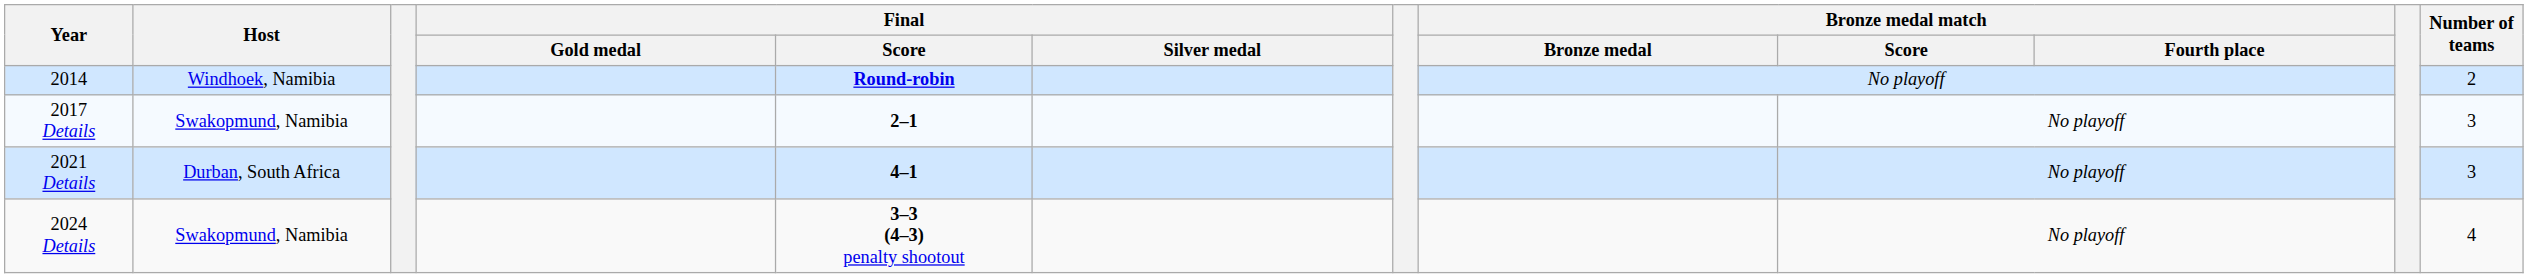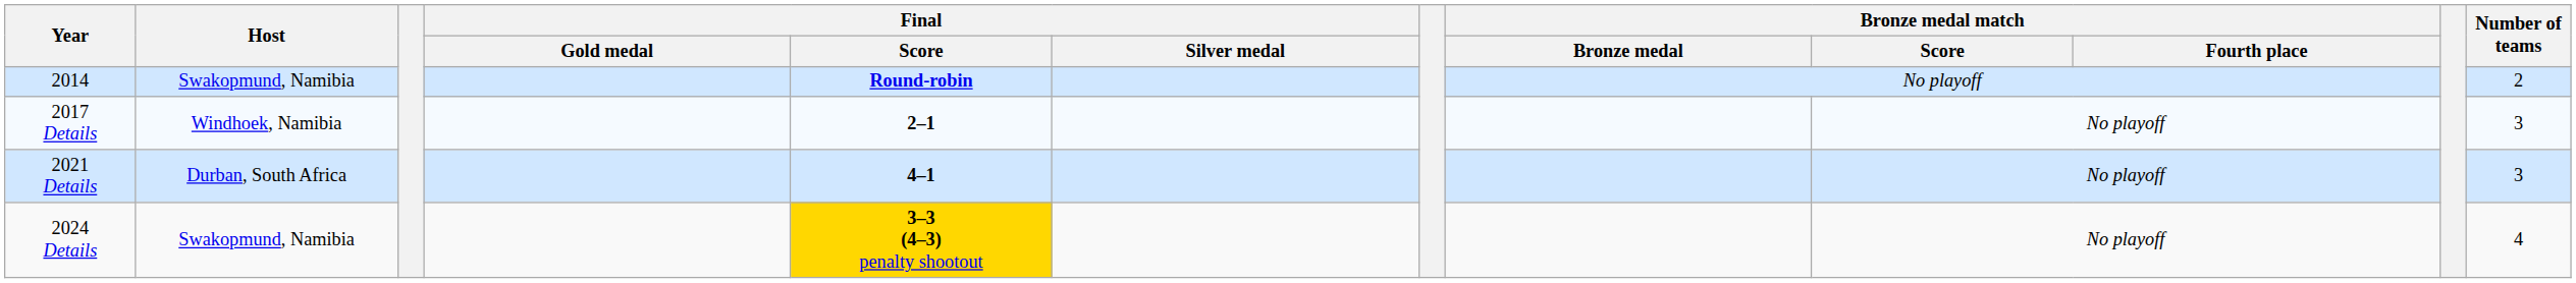 <table class="wikitable" style="text-align:center;width:100%; font-size:90%;">
 <tr>
 <th rowspan=2 width=5%>Year</th>
 <th rowspan=2 width=10%>Host</th>
 <th width=1% rowspan=6></th>
 <th colspan=3>Final</th>
 <th width=1% rowspan=6></th>
 <th colspan=3>Bronze medal match</th>
 <th width=1% rowspan=6></th>
 <th width=4% rowspan=2>Number of teams</th>
 </tr>
 <tr>
 <th width=14%>Gold medal</th>
 <th width=10%>Score</th>
 <th width=14%>Silver medal</th>
 <th width=14%>Bronze medal</th>
 <th width=10%>Score</th>
 <th width=14%>Fourth place</th>
 </tr>
 <tr bgcolor=#D0E7FF>
 <td>2014</td>
-<td><a href='#'>Windhoek</a>, Namibia</td>
+<td><a href='#'>Swakopmund</a>, Namibia</td>
 <td><strong></strong></td>
 <td><strong><a href='#'>Round-robin</a></strong></td>
 <td></td>
 <td colspan=3><em>No playoff</em></td>
 <td>2</td>
 </tr>
 <tr bgcolor=#F5FAFF>
 <td>2017<br><em><a href='#'>Details</a></em></td>
-<td><a href='#'>Swakopmund</a>, Namibia</td>
+<td><a href='#'>Windhoek</a>, Namibia</td>
 <td><strong></strong></td>
 <td><strong>2–1</strong></td>
 <td></td>
 <td></td>
 <td colspan=2><em>No playoff</em></td>
 <td>3</td>
 </tr>
 <tr bgcolor=#D0E7FF>
 <td>2021<br><em><a href='#'>Details</a></em></td>
 <td><a href='#'>Durban</a>, South Africa</td>
 <td><strong></strong></td>
 <td><strong>4–1</strong></td>
 <td></td>
 <td></td>
 <td colspan=2><em>No playoff</em></td>
 <td>3</td>
 </tr>
 <tr>
 <td>2024<br><em><a href='#'>Details</a></em></td>
 <td><a href='#'>Swakopmund</a>, Namibia</td>
 <td><strong></strong></td>
-<td><strong>3–3<br>(4–3)</strong><br><a href='#'>penalty shootout</a></td>
+<td style="background: gold;"><strong>3–3<br>(4–3)</strong><br><a href='#'>penalty shootout</a></td>
 <td></td>
 <td></td>
 <td colspan=2><em>No playoff</em></td>
 <td>4</td>
 </tr>
 </table>
